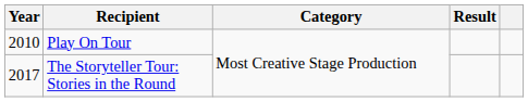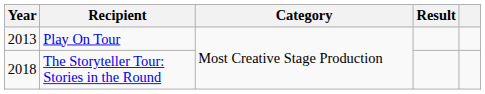 <table class="wikitable plainrowheaders" style="width:85%;">
 <tr>
 <th scope="col" style="width:4%;">Year</th>
 <th scope="col" style="width:35%;">Recipient</th>
 <th scope="col" style="width:50%;">Category</th>
 <th scope="col" style="width:6%;">Result</th>
 <th scope="col" style="width:6%;"></th>
 </tr>
 <tr>
-<td>2010</td>
+<td>2013</td>
 <td><a href='#'>Play On Tour</a></td>
 <td rowspan="2">Most Creative Stage Production</td>
 <td></td>
 <td></td>
 </tr>
 <tr>
-<td>2017</td>
+<td>2018</td>
 <td><a href='#'>The Storyteller Tour: Stories in the Round</a></td>
 <td></td>
 <td></td>
 </tr>
 </table>
